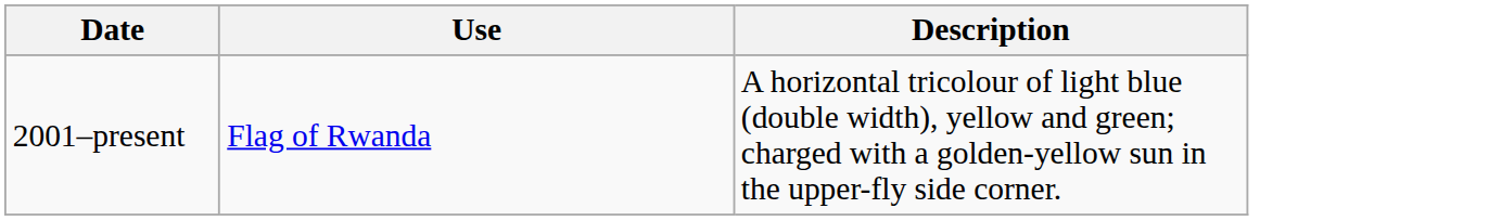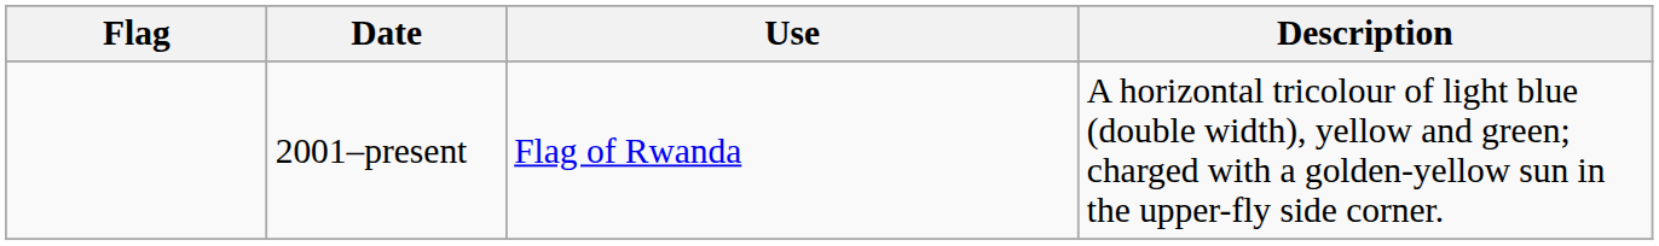 <table class="wikitable">
 <tr>
+<th style="width:110px;">Flag</th>
 <th style="width:100px;">Date</th>
 <th style="width:250px;">Use</th>
 <th style="width:250px;">Description</th>
 </tr>
 <tr>
+<td></td>
 <td>2001–present</td>
 <td><a href='#'>Flag of Rwanda</a></td>
 <td>A horizontal tricolour of light blue (double width), yellow and green; charged with a golden-yellow sun in the upper-fly side corner.</td>
 </tr>
 </table>
